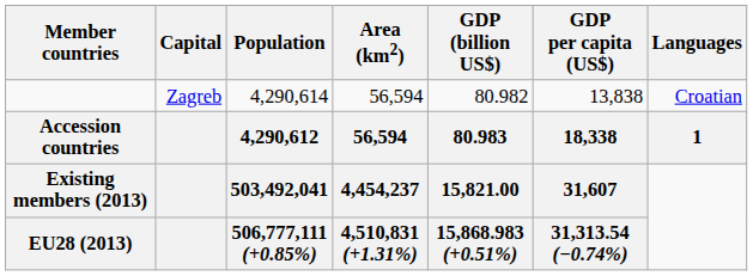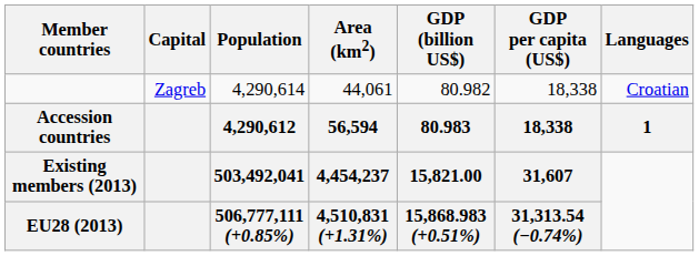 <table class="wikitable" style="text-align:right">
 <tr>
 <th>Member countries</th>
 <th>Capital</th>
 <th>Population</th>
 <th>Area (km<sup>2</sup>)</th>
 <th>GDP <br>(billion US$)</th>
 <th>GDP <br>per capita (US$)</th>
 <th>Languages</th>
 </tr>
 <tr>
 <td style="text-align:left;"></td>
 <td><a href='#'>Zagreb</a></td>
 <td>4,290,614</td>
-<td>56,594</td>
+<td>44,061</td>
 <td>80.982</td>
-<td>13,838</td>
+<td>18,338</td>
 <td><a href='#'>Croatian</a></td>
 </tr>
 <tr>
 <th>Accession countries</th>
 <th></th>
 <th>4,290,612</th>
 <th>56,594</th>
 <th>80.983</th>
 <th>18,338</th>
 <th>1</th>
 </tr>
 <tr>
 <th>Existing members (2013)</th>
 <th></th>
 <th>503,492,041</th>
 <th>4,454,237</th>
 <th>15,821.00</th>
 <th>31,607</th>
 </tr>
 <tr>
 <th>EU28 (2013)</th>
 <th></th>
 <th>506,777,111 <br><em>(+0.85%)</em></th>
 <th>4,510,831 <br><em>(+1.31%)</em></th>
 <th>15,868.983 <br><em>(+0.51%)</em></th>
 <th>31,313.54 <br><em>(−0.74%)</em></th>
 </tr>
 </table>
